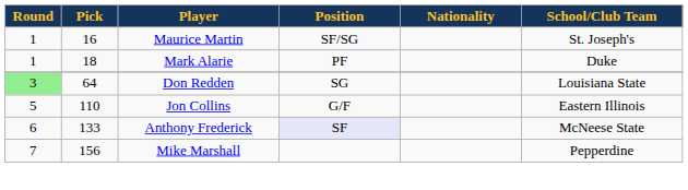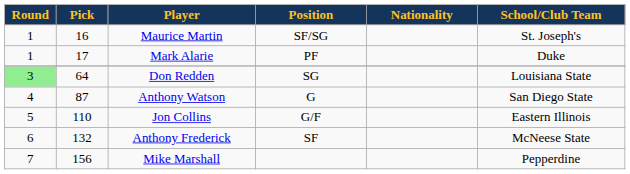 <table class="wikitable sortable sortable">
 <tr>
 <th style="background:#14345B;color:#ffc322;" width="7%">Round</th>
 <th style="background:#14345B;color:#ffc322;" width="7%">Pick</th>
 <th style="background:#14345B;color:#ffc322;" width="20%">Player</th>
 <th style="background:#14345B;color:#ffc322;" width="15%">Position</th>
 <th style="background:#14345B;color:#ffc322;" width="15%">Nationality</th>
 <th style="background:#14345B;color:#ffc322;" width="20%">School/Club Team</th>
 </tr>
 <tr style="text-align: center">
 <td>1</td>
 <td>16</td>
 <td><a href='#'>Maurice Martin</a></td>
 <td>SF/SG</td>
 <td></td>
 <td>St. Joseph's</td>
 </tr>
 <tr style="text-align: center">
 <td>1</td>
-<td>18</td>
+<td>17</td>
 <td><a href='#'>Mark Alarie</a></td>
 <td>PF</td>
 <td></td>
 <td>Duke</td>
 </tr>
 <tr style="text-align: center">
 </tr>
 <tr style="text-align: center">
 <td style="background: lightgreen;">3</td>
 <td>64</td>
 <td><a href='#'>Don Redden</a></td>
 <td>SG</td>
 <td></td>
 <td>Louisiana State</td>
 </tr>
 <tr style="text-align: center">
+<td>4</td>
+<td>87</td>
+<td><a href='#'>Anthony Watson</a></td>
+<td>G</td>
+<td></td>
+<td>San Diego State</td>
+</tr>
+<tr style="text-align: center">
 <td>5</td>
 <td>110</td>
 <td><a href='#'>Jon Collins</a></td>
 <td>G/F</td>
 <td></td>
 <td>Eastern Illinois</td>
 </tr>
 <tr style="text-align: center">
 <td>6</td>
-<td>133</td>
+<td>132</td>
 <td><a href='#'>Anthony Frederick</a></td>
-<td style="background: lavender;">SF</td>
+<td>SF</td>
 <td></td>
 <td>McNeese State</td>
 </tr>
 <tr style="text-align: center">
 <td>7</td>
 <td>156</td>
 <td><a href='#'>Mike Marshall</a></td>
 <td></td>
 <td></td>
 <td>Pepperdine</td>
 </tr>
 </table>
